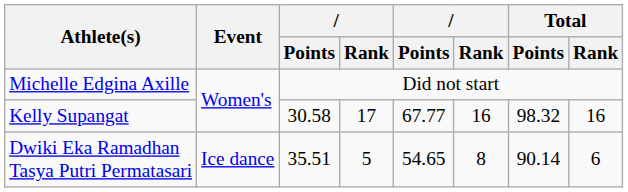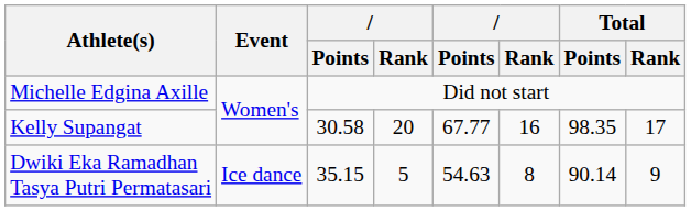 <table class="wikitable" style="font-size:90%">
 <tr>
 <th rowspan=2>Athlete(s)</th>
 <th rowspan=2>Event</th>
 <th colspan=2>/</th>
 <th colspan=2>/</th>
 <th colspan=2>Total</th>
 </tr>
 <tr>
 <th>Points</th>
 <th>Rank</th>
 <th>Points</th>
 <th>Rank</th>
 <th>Points</th>
 <th>Rank</th>
 </tr>
 <tr align=center>
 <td align=left><a href='#'>Michelle Edgina Axille</a></td>
 <td rowspan=2 align=left><a href='#'>Women's</a></td>
 <td colspan=6>Did not start</td>
 </tr>
 <tr align=center>
 <td align=left><a href='#'>Kelly Supangat</a></td>
 <td>30.58</td>
-<td>17</td>
+<td>20</td>
 <td>67.77</td>
 <td>16</td>
-<td>98.32</td>
-<td>16</td>
+<td>98.35</td>
+<td>17</td>
 </tr>
 <tr align=center>
 <td align=left><a href='#'>Dwiki Eka Ramadhan</a><br><a href='#'>Tasya Putri Permatasari</a></td>
 <td align=left><a href='#'>Ice dance</a></td>
-<td>35.51</td>
+<td>35.15</td>
 <td>5</td>
-<td>54.65</td>
+<td>54.63</td>
 <td>8</td>
 <td>90.14</td>
-<td>6</td>
+<td>9</td>
 </tr>
 </table>
